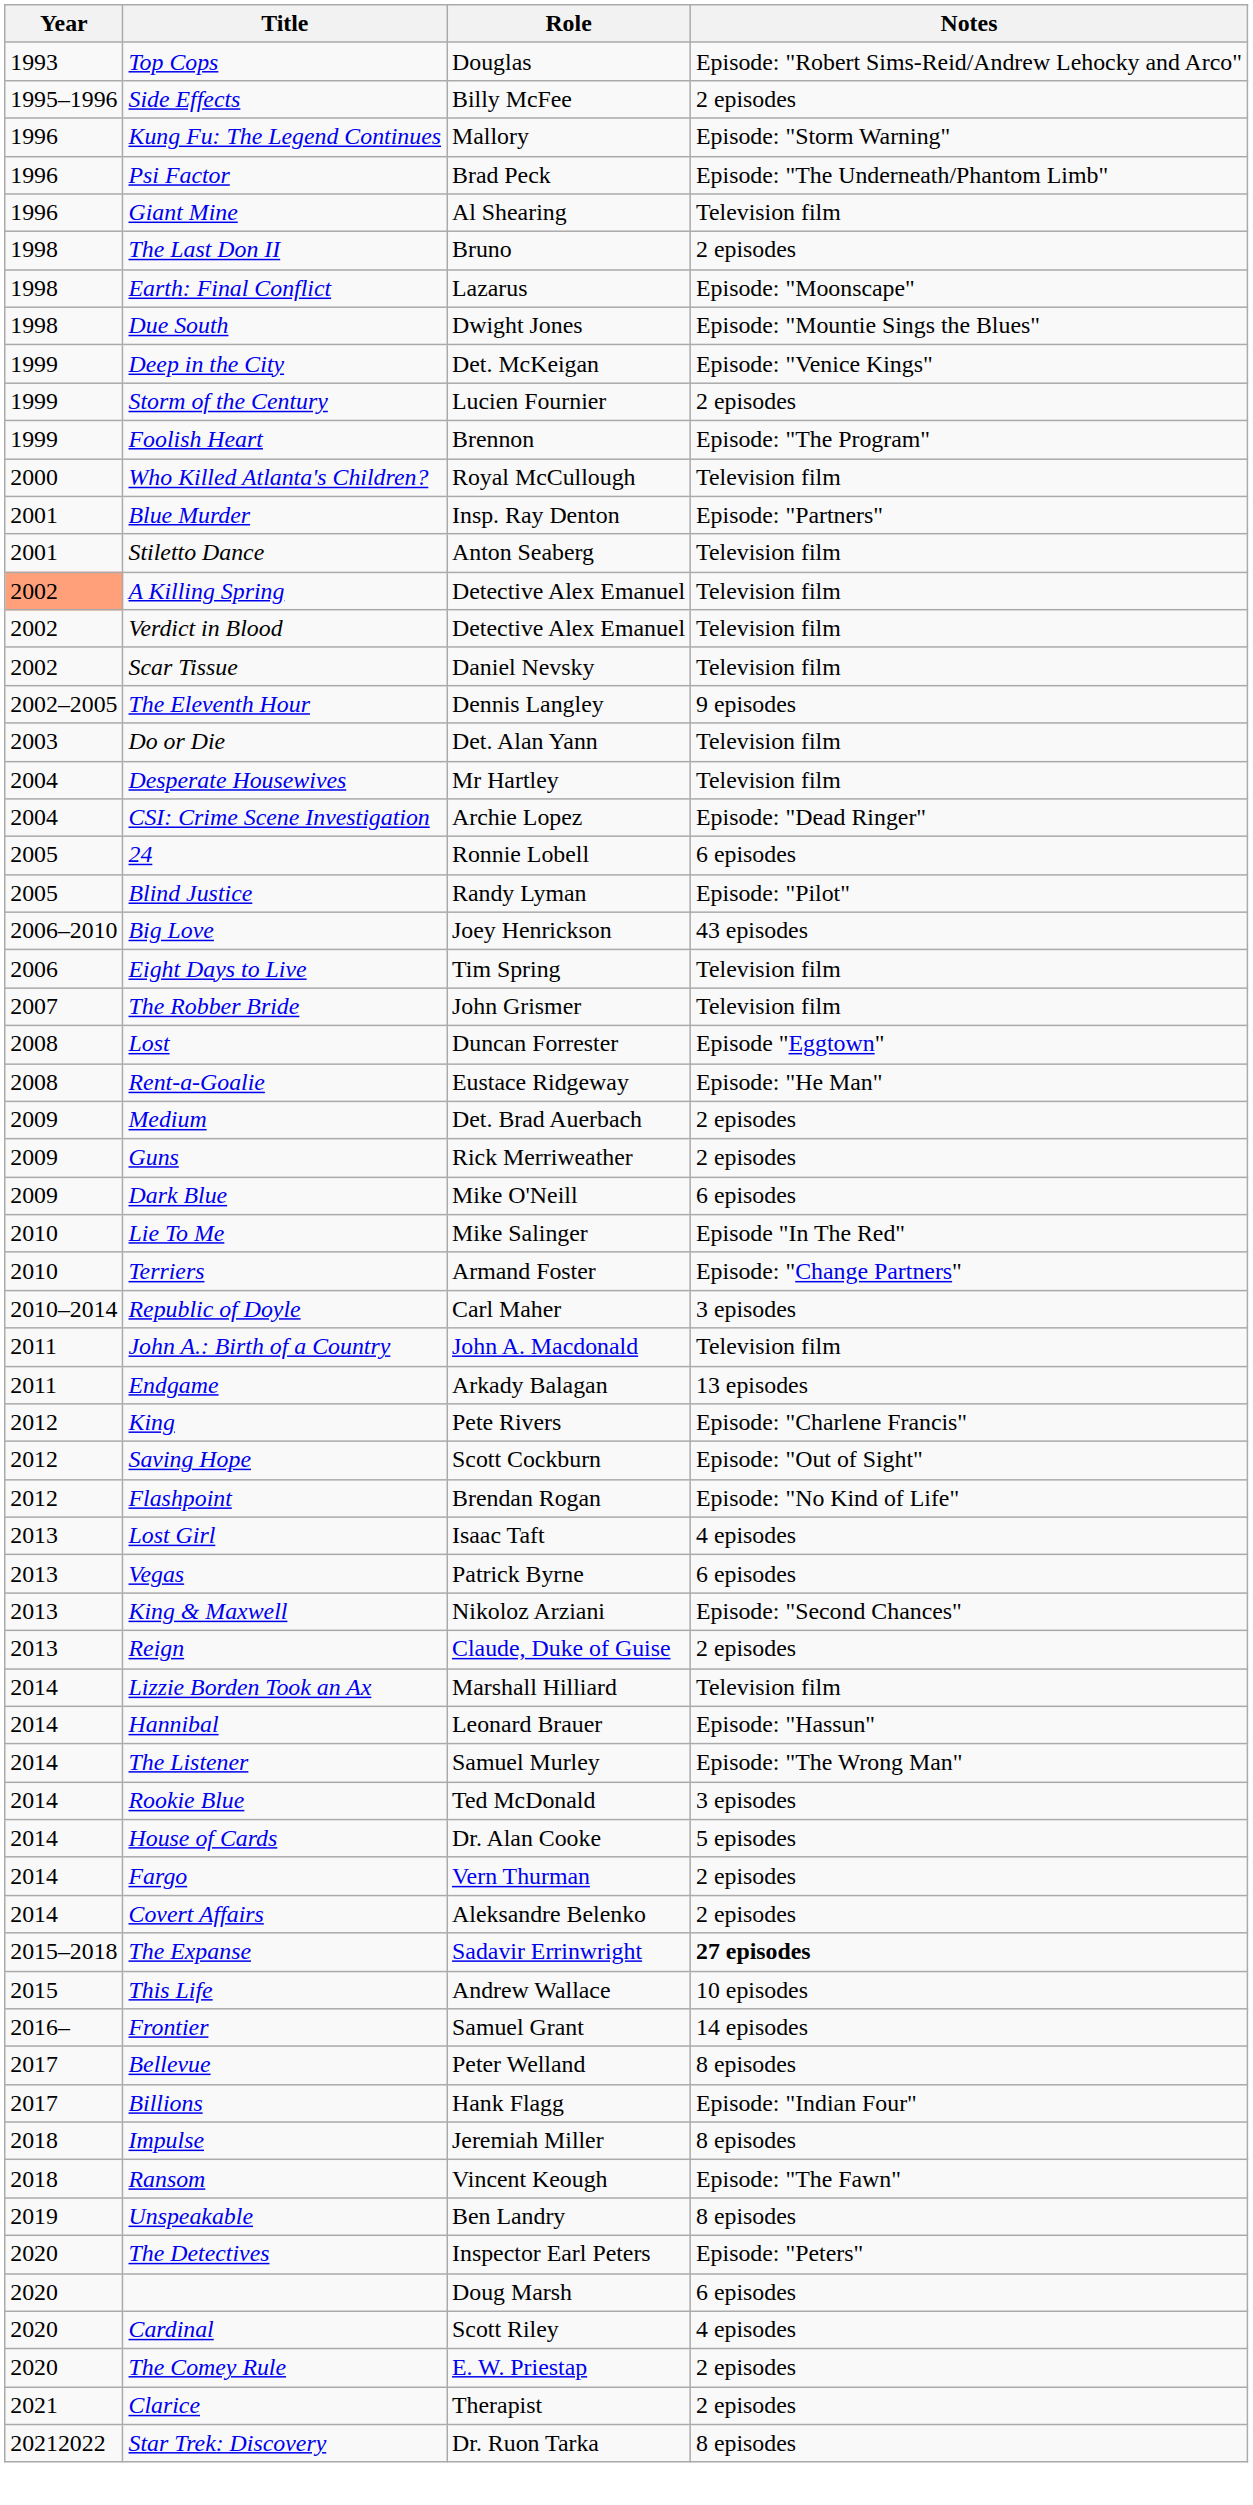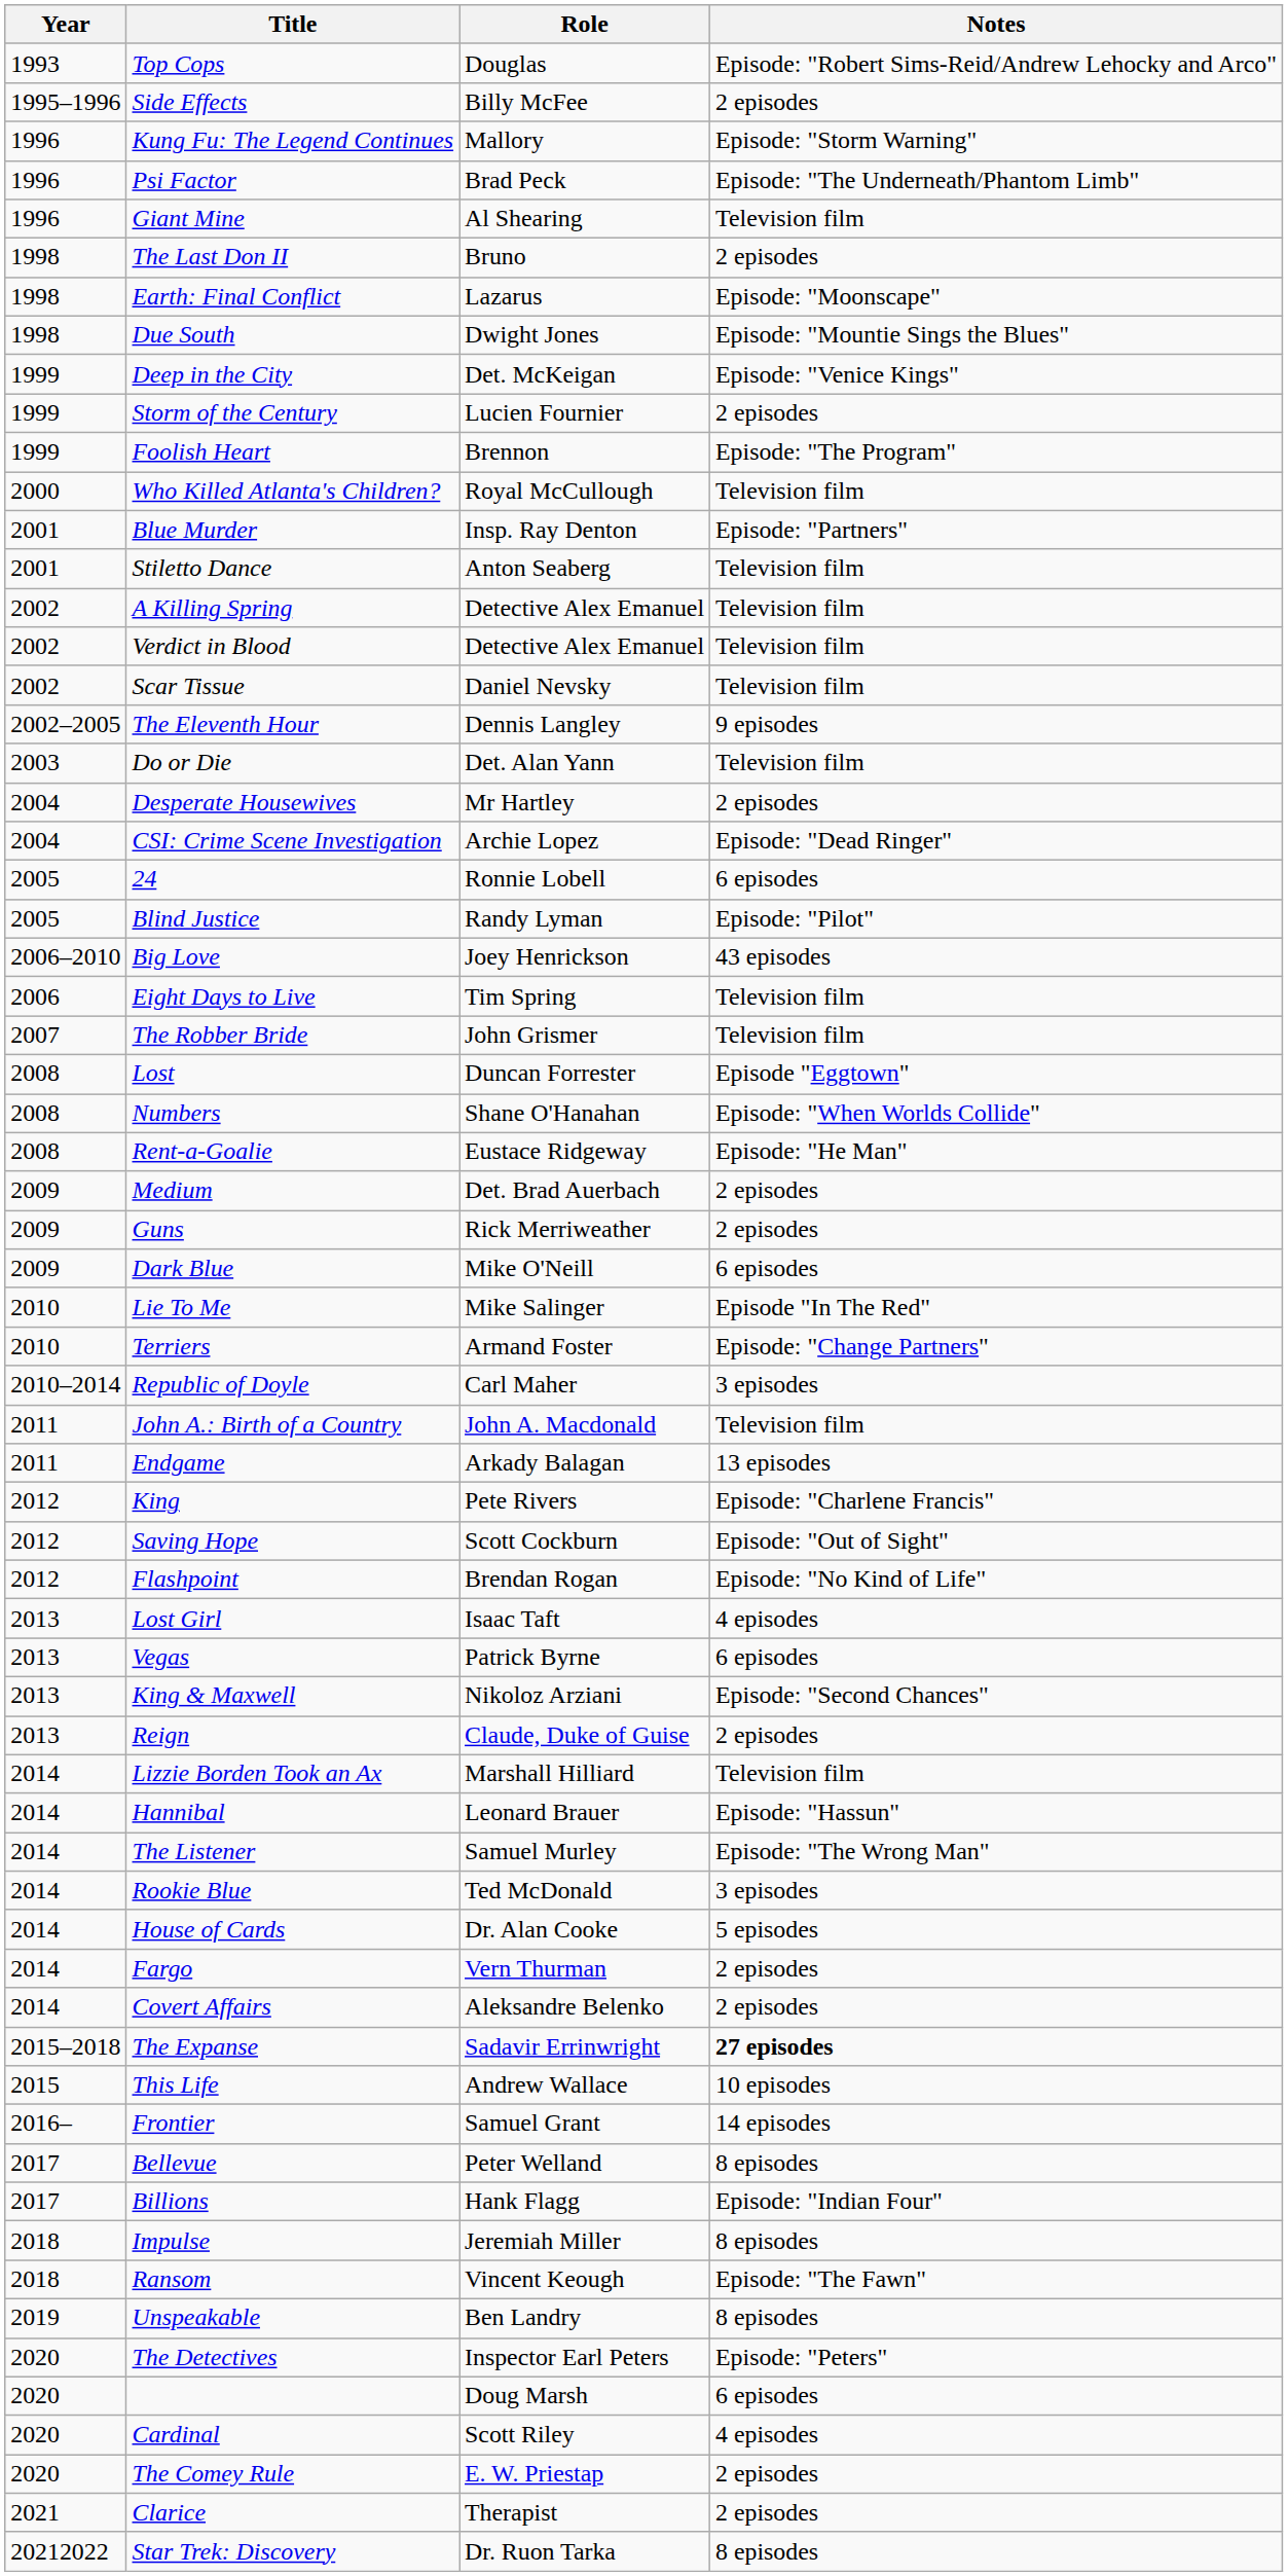 <table class="wikitable sortable">
 <tr>
 <th>Year</th>
 <th>Title</th>
 <th>Role</th>
 <th class="unsortable">Notes</th>
 </tr>
 <tr>
 <td>1993</td>
 <td><em><a href='#'>Top Cops</a></em></td>
 <td>Douglas</td>
 <td>Episode: "Robert Sims-Reid/Andrew Lehocky and Arco"</td>
 </tr>
 <tr>
 <td>1995–1996</td>
 <td><em><a href='#'>Side Effects</a></em></td>
 <td>Billy McFee</td>
 <td>2 episodes</td>
 </tr>
 <tr>
 <td>1996</td>
 <td><em><a href='#'>Kung Fu: The Legend Continues</a></em></td>
 <td>Mallory</td>
 <td>Episode: "Storm Warning"</td>
 </tr>
 <tr>
 <td>1996</td>
 <td><em><a href='#'>Psi Factor</a></em></td>
 <td>Brad Peck</td>
 <td>Episode: "The Underneath/Phantom Limb"</td>
 </tr>
 <tr>
 <td>1996</td>
 <td><a href='#'><em>Giant Mine</em></a></td>
 <td>Al Shearing</td>
 <td>Television film</td>
 </tr>
 <tr>
 <td>1998</td>
 <td data-sort-value="Last Don II, The"><em><a href='#'>The Last Don II</a></em></td>
 <td>Bruno</td>
 <td>2 episodes</td>
 </tr>
 <tr>
 <td>1998</td>
 <td><em><a href='#'>Earth: Final Conflict</a></em></td>
 <td>Lazarus</td>
 <td>Episode: "Moonscape"</td>
 </tr>
 <tr>
 <td>1998</td>
 <td><em><a href='#'>Due South</a></em></td>
 <td>Dwight Jones</td>
 <td>Episode: "Mountie Sings the Blues"</td>
 </tr>
 <tr>
 <td>1999</td>
 <td><em><a href='#'>Deep in the City</a></em></td>
 <td>Det. McKeigan</td>
 <td>Episode: "Venice Kings"</td>
 </tr>
 <tr>
 <td>1999</td>
 <td><em><a href='#'>Storm of the Century</a></em></td>
 <td>Lucien Fournier</td>
 <td>2 episodes</td>
 </tr>
 <tr>
 <td>1999</td>
 <td><a href='#'><em>Foolish Heart</em></a></td>
 <td>Brennon</td>
 <td>Episode: "The Program"</td>
 </tr>
 <tr>
 <td>2000</td>
 <td><em><a href='#'>Who Killed Atlanta's Children?</a></em></td>
 <td>Royal McCullough</td>
 <td>Television film</td>
 </tr>
 <tr>
 <td>2001</td>
 <td><a href='#'><em>Blue Murder</em></a></td>
 <td>Insp. Ray Denton</td>
 <td>Episode: "Partners"</td>
 </tr>
 <tr>
 <td>2001</td>
 <td><em>Stiletto Dance</em></td>
 <td>Anton Seaberg</td>
 <td>Television film</td>
 </tr>
 <tr>
-<td style="background: lightsalmon;">2002</td>
+<td>2002</td>
 <td data-sort-value="Killing Spring, A"><em><a href='#'>A Killing Spring</a></em></td>
 <td>Detective Alex Emanuel</td>
 <td>Television film</td>
 </tr>
 <tr>
 <td>2002</td>
 <td><em>Verdict in Blood</em></td>
 <td>Detective Alex Emanuel</td>
 <td>Television film</td>
 </tr>
 <tr>
 <td>2002</td>
 <td><em>Scar Tissue</em></td>
 <td>Daniel Nevsky</td>
 <td>Television film</td>
 </tr>
 <tr>
 <td>2002–2005</td>
 <td data-sort-value="Eleventh Hour, The"><em><a href='#'>The Eleventh Hour</a></em></td>
 <td>Dennis Langley</td>
 <td>9 episodes</td>
 </tr>
 <tr>
 <td>2003</td>
 <td><em>Do or Die</em></td>
 <td>Det. Alan Yann</td>
 <td>Television film</td>
 </tr>
 <tr>
 <td>2004</td>
 <td><em><a href='#'>Desperate Housewives</a></em></td>
 <td>Mr Hartley</td>
-<td>Television film</td>
+<td>2 episodes</td>
 </tr>
 <tr>
 <td>2004</td>
 <td><em><a href='#'>CSI: Crime Scene Investigation</a></em></td>
 <td>Archie Lopez</td>
 <td>Episode: "Dead Ringer"</td>
 </tr>
 <tr>
 <td>2005</td>
 <td><em><a href='#'>24</a></em></td>
 <td>Ronnie Lobell</td>
 <td>6 episodes</td>
 </tr>
 <tr>
 <td>2005</td>
 <td><a href='#'><em>Blind Justice</em></a></td>
 <td>Randy Lyman</td>
 <td>Episode: "Pilot"</td>
 </tr>
 <tr>
 <td>2006–2010</td>
 <td><em><a href='#'>Big Love</a></em></td>
 <td>Joey Henrickson</td>
 <td>43 episodes</td>
 </tr>
 <tr>
 <td>2006</td>
 <td><em><a href='#'>Eight Days to Live</a></em></td>
 <td>Tim Spring</td>
 <td>Television film</td>
 </tr>
 <tr>
 <td>2007</td>
 <td data-sort-value="Robber Bride, The"><em><a href='#'>The Robber Bride</a></em></td>
 <td>John Grismer</td>
 <td>Television film</td>
 </tr>
 <tr>
 <td>2008</td>
 <td><a href='#'><em>Lost</em></a></td>
 <td>Duncan Forrester</td>
 <td>Episode "<a href='#'>Eggtown</a>"</td>
+</tr>
+<tr>
+<td>2008</td>
+<td><a href='#'><em>Numbers</em></a></td>
+<td>Shane O'Hanahan</td>
+<td>Episode: "<a href='#'>When Worlds Collide</a>"</td>
 </tr>
 <tr>
 <td>2008</td>
 <td><em><a href='#'>Rent-a-Goalie</a></em></td>
 <td>Eustace Ridgeway</td>
 <td>Episode: "He Man"</td>
 </tr>
 <tr>
 <td>2009</td>
 <td><a href='#'><em>Medium</em></a></td>
 <td>Det. Brad Auerbach</td>
 <td>2 episodes</td>
 </tr>
 <tr>
 <td>2009</td>
 <td><a href='#'><em>Guns</em></a></td>
 <td>Rick Merriweather</td>
 <td>2 episodes</td>
 </tr>
 <tr>
 <td>2009</td>
 <td><a href='#'><em>Dark Blue</em></a></td>
 <td>Mike O'Neill</td>
 <td>6 episodes</td>
 </tr>
 <tr>
 <td>2010</td>
 <td><a href='#'><em>Lie To Me</em></a></td>
 <td>Mike Salinger</td>
 <td>Episode "In The Red"</td>
 </tr>
 <tr>
 <td>2010</td>
 <td><a href='#'><em>Terriers</em></a></td>
 <td>Armand Foster</td>
 <td>Episode: "<a href='#'>Change Partners</a>"</td>
 </tr>
 <tr>
 <td>2010–2014</td>
 <td><em><a href='#'>Republic of Doyle</a></em></td>
 <td>Carl Maher</td>
 <td>3 episodes</td>
 </tr>
 <tr>
 <td>2011</td>
 <td><em><a href='#'>John A.: Birth of a Country</a></em></td>
 <td><a href='#'>John A. Macdonald</a></td>
 <td>Television film</td>
 </tr>
 <tr>
 <td>2011</td>
 <td><a href='#'><em>Endgame</em></a></td>
 <td>Arkady Balagan</td>
 <td>13 episodes</td>
 </tr>
 <tr>
 <td>2012</td>
 <td><a href='#'><em>King</em></a></td>
 <td>Pete Rivers</td>
 <td>Episode: "Charlene Francis"</td>
 </tr>
 <tr>
 <td>2012</td>
 <td><em><a href='#'>Saving Hope</a></em></td>
 <td>Scott Cockburn</td>
 <td>Episode: "Out of Sight"</td>
 </tr>
 <tr>
 <td>2012</td>
 <td><a href='#'><em>Flashpoint</em></a></td>
 <td>Brendan Rogan</td>
 <td>Episode: "No Kind of Life"</td>
 </tr>
 <tr>
 <td>2013</td>
 <td><em><a href='#'>Lost Girl</a></em></td>
 <td>Isaac Taft</td>
 <td>4 episodes</td>
 </tr>
 <tr>
 <td>2013</td>
 <td><a href='#'><em>Vegas</em></a></td>
 <td>Patrick Byrne</td>
 <td>6 episodes</td>
 </tr>
 <tr>
 <td>2013</td>
 <td><em><a href='#'>King & Maxwell</a></em></td>
 <td>Nikoloz Arziani</td>
 <td>Episode: "Second Chances"</td>
 </tr>
 <tr>
 <td>2013</td>
 <td><a href='#'><em>Reign</em></a></td>
 <td><a href='#'>Claude, Duke of Guise</a></td>
 <td>2 episodes</td>
 </tr>
 <tr>
 <td>2014</td>
 <td><em><a href='#'>Lizzie Borden Took an Ax</a></em></td>
 <td>Marshall Hilliard</td>
 <td>Television film</td>
 </tr>
 <tr>
 <td>2014</td>
 <td><a href='#'><em>Hannibal</em></a></td>
 <td>Leonard Brauer</td>
 <td>Episode: "Hassun"</td>
 </tr>
 <tr>
 <td>2014</td>
 <td data-sort-value="Listener, The"><a href='#'><em>The Listener</em></a></td>
 <td>Samuel Murley</td>
 <td>Episode: "The Wrong Man"</td>
 </tr>
 <tr>
 <td>2014</td>
 <td><em><a href='#'>Rookie Blue</a></em></td>
 <td>Ted McDonald</td>
 <td>3 episodes</td>
 </tr>
 <tr>
 <td>2014</td>
 <td><em><a href='#'>House of Cards</a></em></td>
 <td>Dr. Alan Cooke</td>
 <td>5 episodes</td>
 </tr>
 <tr>
 <td>2014</td>
 <td><em><a href='#'>Fargo</a></em></td>
 <td><a href='#'>Vern Thurman</a></td>
 <td>2 episodes</td>
 </tr>
 <tr>
 <td>2014</td>
 <td><em><a href='#'>Covert Affairs</a></em></td>
 <td>Aleksandre Belenko</td>
 <td>2 episodes</td>
 </tr>
 <tr>
 <td>2015–2018</td>
 <td data-sort-value="Expanse, The"><em><a href='#'>The Expanse</a></em></td>
 <td><a href='#'>Sadavir Errinwright</a></td>
 <td><strong>27 episodes</strong></td>
 </tr>
 <tr>
 <td>2015</td>
 <td><em><a href='#'>This Life</a></em></td>
 <td>Andrew Wallace</td>
 <td>10 episodes</td>
 </tr>
 <tr>
 <td>2016–</td>
 <td><em><a href='#'>Frontier</a></em></td>
 <td>Samuel Grant</td>
 <td>14 episodes</td>
 </tr>
 <tr>
 <td>2017</td>
 <td><em><a href='#'>Bellevue</a></em></td>
 <td>Peter Welland</td>
 <td>8 episodes</td>
 </tr>
 <tr>
 <td>2017</td>
 <td><a href='#'><em>Billions</em></a></td>
 <td>Hank Flagg</td>
 <td>Episode: "Indian Four"</td>
 </tr>
 <tr>
 <td>2018</td>
 <td><em><a href='#'>Impulse</a></em></td>
 <td>Jeremiah Miller</td>
 <td>8 episodes</td>
 </tr>
 <tr>
 <td>2018</td>
 <td><a href='#'><em>Ransom</em></a></td>
 <td>Vincent Keough</td>
 <td>Episode: "The Fawn"</td>
 </tr>
 <tr>
 <td>2019</td>
 <td><em><a href='#'>Unspeakable</a></em></td>
 <td>Ben Landry</td>
 <td>8 episodes</td>
 </tr>
 <tr>
 <td>2020</td>
 <td data-sort-value="Detectives, The"><a href='#'><em>The Detectives</em></a></td>
 <td>Inspector Earl Peters</td>
 <td>Episode: "Peters"</td>
 </tr>
 <tr>
 <td>2020</td>
 <td><em></em></td>
 <td>Doug Marsh</td>
 <td>6 episodes</td>
 </tr>
 <tr>
 <td>2020</td>
 <td><em><a href='#'>Cardinal</a></em></td>
 <td>Scott Riley</td>
 <td>4 episodes</td>
 </tr>
 <tr>
 <td>2020</td>
 <td data-sort-value="Comey Rule, The"><em><a href='#'>The Comey Rule</a></em></td>
 <td><a href='#'>E. W. Priestap</a></td>
 <td>2 episodes</td>
 </tr>
 <tr>
 <td>2021</td>
 <td><a href='#'><em>Clarice</em></a></td>
 <td>Therapist</td>
 <td>2 episodes</td>
 </tr>
 <tr>
 <td>20212022</td>
 <td><em><a href='#'>Star Trek: Discovery</a></em></td>
 <td>Dr. Ruon Tarka</td>
 <td>8 episodes</td>
 </tr>
 </table>
